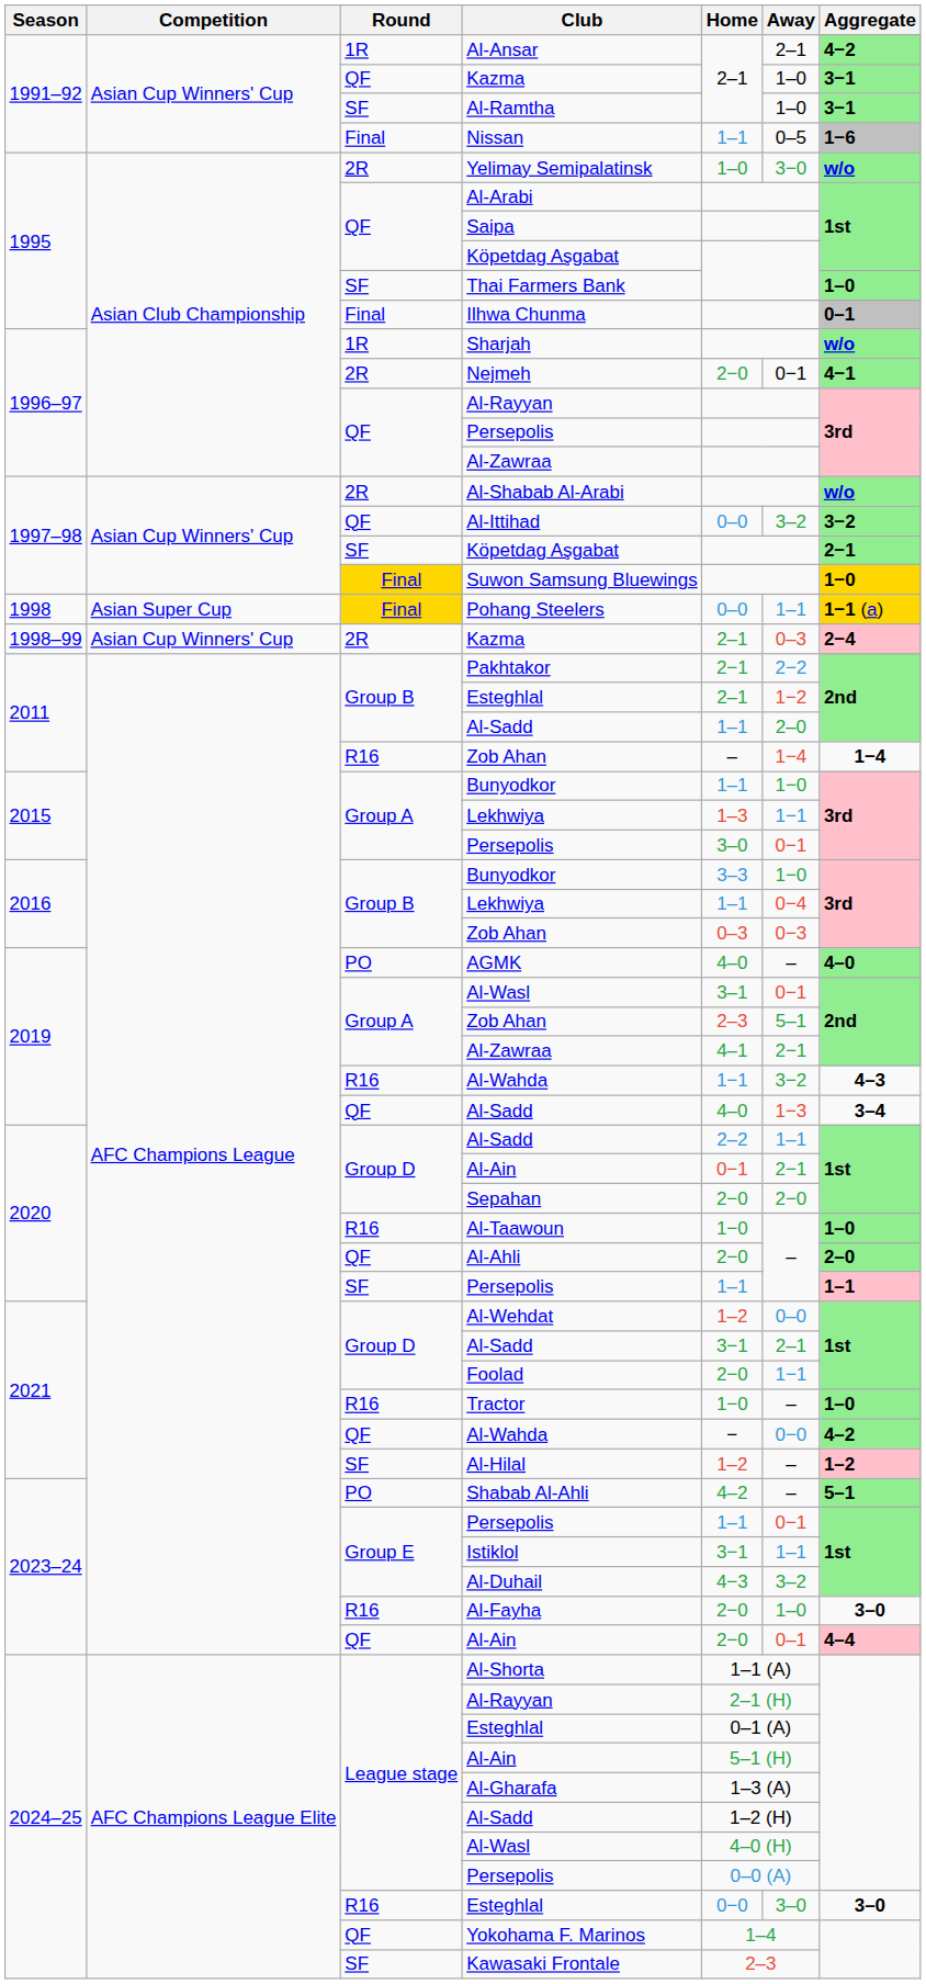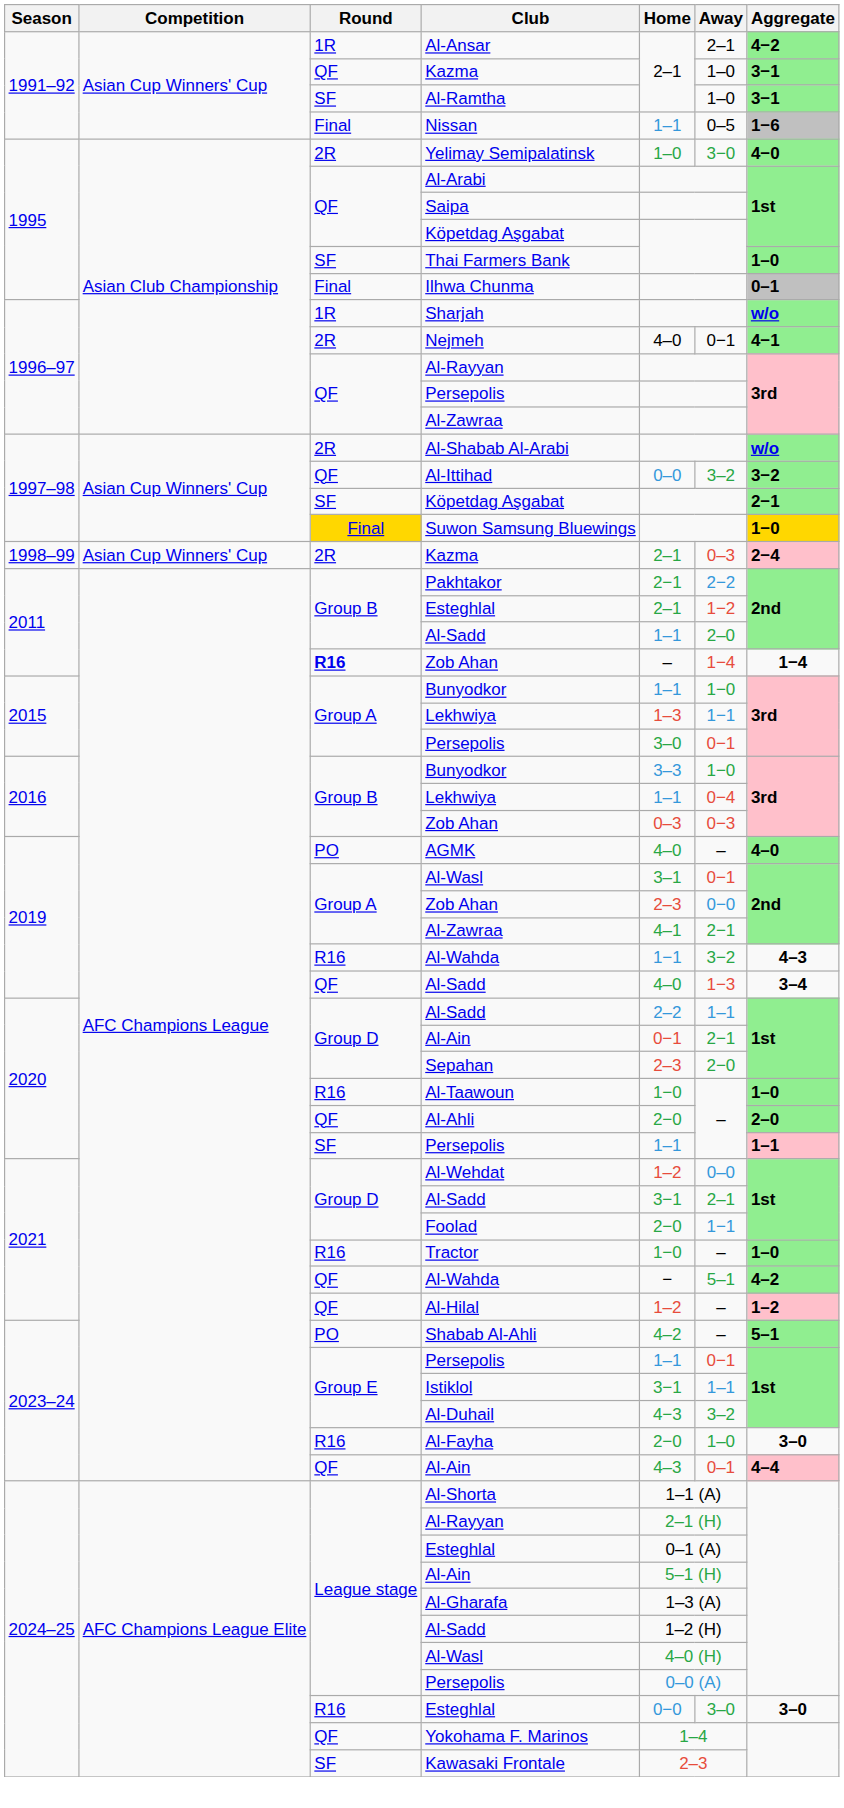 <table class="wikitable mw-collapsible mw-collapsed" align=center cellspacing="0" cellpadding="20" style="border:1px solid #AAAAAA;font-size:90%">
 <tr>
 <th>Season</th>
 <th>Competition</th>
 <th>Round</th>
 <th>Club</th>
 <th>Home</th>
 <th>Away</th>
 <th>Aggregate</th>
 </tr>
 <tr>
 <td rowspan="4"><a href='#'>1991–92</a></td>
 <td rowspan="4"><a href='#'>Asian Cup Winners' Cup</a></td>
 <td rowspan="1"><a href='#'>1R</a></td>
 <td> <a href='#'>Al-Ansar</a></td>
 <td rowspan="3" style="text-align:center;"style="text-align:center; color: #28a745;">2–1</td>
 <td style="text-align:center;"style="text-align:center; color: #28a745;"style="text-align:center; color: #28a745;">2–1</td>
 <td style="background:lightgreen" style="text-align:center;"><strong>4−2</strong></td>
 </tr>
 <tr>
 <td rowspan="1"><a href='#'>QF</a></td>
 <td> <a href='#'>Kazma</a></td>
 <td style="text-align:center;"style="text-align:center; color: #28a745;">1–0</td>
 <td style="background:lightgreen" style="text-align:center;"><strong>3−1</strong></td>
 </tr>
 <tr>
 <td rowspan="1"><a href='#'>SF</a></td>
 <td> <a href='#'>Al-Ramtha</a></td>
 <td style="text-align:center;"style="text-align:center; color: #28a745;">1–0</td>
 <td style="background:lightgreen" style="text-align:center;"><strong>3−1</strong></td>
 </tr>
 <tr>
 <td rowspan="1"><a href='#'>Final</a></td>
 <td> <a href='#'>Nissan</a></td>
 <td style="text-align:center; color: #3498db;">1–1</td>
 <td style="text-align:center;"style="text-align:center; color: #e74c3c;">0–5</td>
 <td style="background:Silver" style="text-align:center;"><strong>1−6</strong></td>
 </tr>
 <tr>
 <td rowspan="6"><a href='#'>1995</a></td>
 <td rowspan="11"><a href='#'>Asian Club Championship</a></td>
 <td rowspan="1"><a href='#'>2R</a></td>
 <td> <a href='#'>Yelimay Semipalatinsk</a></td>
 <td style="text-align:center; color: #28a745;">1–0</td>
 <td style="text-align:center; color: #28a745;">3−0 </td>
-<td style="background:lightgreen" style="text-align:center;"><strong><a href='#'>w/o</a></strong></td>
+<td style="background:lightgreen" style="text-align:center;"><strong>4−0</strong></td>
 </tr>
 <tr>
 <td rowspan="3"><a href='#'>QF</a></td>
 <td> <a href='#'>Al-Arabi</a></td>
 <td colspan="2"><div></div></td>
 <td style="background:lightgreen" style="text-align:center;" rowspan="3"><strong>1st</strong></td>
 </tr>
 <tr>
 <td> <a href='#'>Saipa</a></td>
 <td colspan="2"><div></div></td>
 </tr>
 <tr>
 <td> <a href='#'>Köpetdag Aşgabat</a></td>
 <td colspan="2" rowspan="2"><div></div></td>
 </tr>
 <tr>
 <td rowspan="1"><a href='#'>SF</a></td>
 <td> <a href='#'>Thai Farmers Bank</a></td>
 <td style="background:lightgreen" style="text-align:center;" rowspan="1"><strong>1–0</strong></td>
 </tr>
 <tr>
 <td rowspan="1"><a href='#'>Final</a></td>
 <td> <a href='#'>Ilhwa Chunma</a></td>
 <td colspan="2"><div></div></td>
 <td style="background:Silver" style="text-align:center;" rowspan="1"><strong>0–1</strong></td>
 </tr>
 <tr>
 <td rowspan="5"><a href='#'>1996–97</a></td>
 <td rowspan="1"><a href='#'>1R</a></td>
 <td> <a href='#'>Sharjah</a></td>
 <td colspan="2"><div></div></td>
 <td style="background:lightgreen" style="text-align:center;"><strong><a href='#'>w/o</a></strong></td>
 </tr>
 <tr>
 <td rowspan="1"><a href='#'>2R</a></td>
 <td> <a href='#'>Nejmeh</a></td>
-<td style="text-align:center; color: #28a745;">2−0</td>
+<td style="text-align:center;"style="text-align:center; color: #28a745;">4–0</td>
 <td style="text-align:center;"style="text-align:center; color: #e74c3c;">0−1</td>
 <td style="background:lightgreen" style="text-align:center;"><strong>4−1</strong></td>
 </tr>
 <tr>
 <td rowspan="3"><a href='#'>QF</a></td>
 <td> <a href='#'>Al-Rayyan</a></td>
 <td colspan="2"><div></div></td>
 <td style="background:pink" style="text-align:center;" rowspan="3"><strong>3rd</strong></td>
 </tr>
 <tr>
 <td> <a href='#'>Persepolis</a></td>
 <td colspan="2"><div></div></td>
 </tr>
 <tr>
 <td> <a href='#'>Al-Zawraa</a></td>
 <td colspan="2"><div></div></td>
 </tr>
 <tr>
 <td rowspan="4"><a href='#'>1997–98</a></td>
 <td rowspan="4"><a href='#'>Asian Cup Winners' Cup</a></td>
 <td rowspan="1"><a href='#'>2R</a></td>
 <td> <a href='#'>Al-Shabab Al-Arabi</a></td>
 <td colspan="2"><div></div></td>
 <td style="background:lightgreen" style="text-align:center;"><strong><a href='#'>w/o</a></strong></td>
 </tr>
 <tr>
 <td rowspan="1"><a href='#'>QF</a></td>
 <td> <a href='#'>Al-Ittihad</a></td>
 <td style="text-align:center; color: #3498db;">0–0</td>
 <td style="text-align:center; color: #28a745;">3–2</td>
 <td style="background:lightgreen" style="text-align:center;"><strong>3−2</strong></td>
 </tr>
 <tr>
 <td rowspan="1"><a href='#'>SF</a></td>
 <td> <a href='#'>Köpetdag Aşgabat</a></td>
 <td colspan="2"><div></div></td>
 <td style="background:lightgreen" style="text-align:center;"><strong>2−1</strong></td>
 </tr>
 <tr>
 <td rowspan="1"style="text-align:center; background:gold;"><a href='#'>Final</a></td>
 <td> <a href='#'>Suwon Samsung Bluewings</a></td>
 <td colspan="2"><div></div></td>
 <td style="background:Gold" style="text-align:center;"><strong>1−0</strong></td>
 </tr>
 <tr>
-<td><a href='#'>1998</a></td>
-<td rowspan="1"><a href='#'>Asian Super Cup</a></td>
-<td rowspan="1"style="text-align:center; background:gold;"><a href='#'>Final</a></td>
-<td> <a href='#'>Pohang Steelers</a></td>
-<td style="text-align:center; color: #3498db;">0–0</td>
-<td style="text-align:center; color: #3498db;">1–1</td>
-<td style="background:Gold" style="text-align:center;"><strong>1−1</strong> (<a href='#'>a</a>)</td>
-</tr>
-<tr>
 <td rowspan="1"><a href='#'>1998–99</a></td>
 <td rowspan="1"><a href='#'>Asian Cup Winners' Cup</a></td>
 <td rowspan="1"><a href='#'>2R</a></td>
 <td> <a href='#'>Kazma</a></td>
 <td style="text-align:center; color: #28a745;">2–1</td>
 <td style="text-align:center; color: #e74c3c;">0–3</td>
 <td style="background:pink" style="text-align:center;"><strong>2−4</strong></td>
 </tr>
 <tr>
 <td rowspan="4"><a href='#'>2011</a></td>
 <td rowspan="34"><a href='#'>AFC Champions League</a></td>
 <td rowspan="3"><a href='#'>Group B</a></td>
 <td> <a href='#'>Pakhtakor</a></td>
 <td style="text-align:center; color: #28a745;">2−1</td>
 <td style="text-align:center; color: #3498db;">2−2</td>
 <td style="background:lightgreen" style="text-align:center;" rowspan="3"><strong>2nd</strong></td>
 </tr>
 <tr>
 <td> <a href='#'>Esteghlal</a></td>
 <td style="text-align:center; color: #28a745;">2–1</td>
 <td style="text-align:center; color: #e74c3c;">1−2</td>
 </tr>
 <tr>
 <td> <a href='#'>Al-Sadd</a></td>
 <td style="text-align:center; color: #3498db;">1–1</td>
 <td style="text-align:center; color: #28a745;">2–0</td>
 </tr>
 <tr>
-<td rowspan="1"><a href='#'>R16</a></td>
+<td rowspan="1"><strong><a href='#'>R16</a></strong></td>
 <td> <a href='#'>Zob Ahan</a></td>
 <td style="text-align:center;">–</td>
 <td style="text-align:center; color: #e74c3c;">1−4</td>
 <td style="text-align:center;"><strong>1−4</strong></td>
 </tr>
 <tr>
 <td rowspan="3"><a href='#'>2015</a></td>
 <td rowspan="3"><a href='#'>Group A</a></td>
 <td> <a href='#'>Bunyodkor</a></td>
 <td style="text-align:center; color: #3498db;">1–1</td>
 <td style="text-align:center; color: #28a745;">1−0</td>
 <td style="background:pink" style="text-align:center;" rowspan="3"><strong>3rd</strong></td>
 </tr>
 <tr>
 <td> <a href='#'>Lekhwiya</a></td>
 <td style="text-align:center; color: #e74c3c;">1–3</td>
 <td style="text-align:center; color: #3498db;">1−1</td>
 </tr>
 <tr>
 <td> <a href='#'>Persepolis</a></td>
 <td style="text-align:center; color: #28a745;">3–0</td>
 <td style="text-align:center; color: #e74c3c;">0−1</td>
 </tr>
 <tr>
 <td rowspan="3"><a href='#'>2016</a></td>
 <td rowspan="3"><a href='#'>Group B</a></td>
 <td> <a href='#'>Bunyodkor</a></td>
 <td style="text-align:center; color: #3498db;">3–3</td>
 <td style="text-align:center; color: #28a745;">1−0</td>
 <td style="background:pink" style="text-align:center;" rowspan="3"><strong>3rd</strong></td>
 </tr>
 <tr>
 <td> <a href='#'>Lekhwiya</a></td>
 <td style="text-align:center; color: #3498db;">1–1</td>
 <td style="text-align:center; color: #e74c3c;">0−4</td>
 </tr>
 <tr>
 <td> <a href='#'>Zob Ahan</a></td>
 <td style="text-align:center; color: #e74c3c;">0–3</td>
 <td style="text-align:center; color: #e74c3c;">0−3</td>
 </tr>
 <tr>
 <td rowspan="6"><a href='#'>2019</a></td>
 <td rowspan="1"><a href='#'>PO</a></td>
 <td> <a href='#'>AGMK</a></td>
 <td style="text-align:center; color: #28a745;">4–0</td>
 <td style="text-align:center;">–</td>
 <td style="background:lightgreen" style="text-align:center;"><strong>4–0</strong></td>
 </tr>
 <tr>
 <td rowspan="3"><a href='#'>Group A</a></td>
 <td> <a href='#'>Al-Wasl</a></td>
 <td style="text-align:center; color: #28a745;">3–1</td>
 <td style="text-align:center; color: #e74c3c;">0−1</td>
 <td style="background:lightgreen" style="text-align:center;" rowspan="3"><strong>2nd</strong></td>
 </tr>
 <tr>
 <td> <a href='#'>Zob Ahan</a></td>
 <td style="text-align:center; color: #e74c3c;">2–3</td>
-<td style="text-align:center; color: #28a745;">5–1</td>
+<td style="text-align:center; color: #3498db;">0−0</td>
 </tr>
 <tr>
 <td> <a href='#'>Al-Zawraa</a></td>
 <td style="text-align:center; color: #28a745;">4–1</td>
 <td style="text-align:center; color: #28a745;">2−1</td>
 </tr>
 <tr>
 <td rowspan="1"><a href='#'>R16</a></td>
 <td> <a href='#'>Al-Wahda</a></td>
 <td style="text-align:center; color: #3498db;">1−1</td>
 <td style="text-align:center; color: #28a745;">3−2</td>
 <td style="text-align:center;"><strong>4–3</strong></td>
 </tr>
 <tr>
 <td rowspan="1"><a href='#'>QF</a></td>
 <td> <a href='#'>Al-Sadd</a></td>
 <td style="text-align:center; color: #28a745;">4–0</td>
 <td style="text-align:center; color: #e74c3c;">1−3</td>
 <td style="text-align:center;"><strong>3–4</strong></td>
 </tr>
 <tr>
 <td rowspan="6"><a href='#'>2020</a></td>
 <td rowspan="3"><a href='#'>Group D</a></td>
 <td> <a href='#'>Al-Sadd</a></td>
 <td style="text-align:center; color: #3498db;">2–2</td>
 <td style="text-align:center; color: #3498db;">1–1</td>
 <td style="background:lightgreen" style="text-align:center;" rowspan="3"><strong>1st</strong></td>
 </tr>
 <tr>
 <td> <a href='#'>Al-Ain</a></td>
 <td style="text-align:center; color: #e74c3c;">0−1</td>
 <td style="text-align:center; color: #28a745;">2−1</td>
 </tr>
 <tr>
 <td> <a href='#'>Sepahan</a></td>
-<td style="text-align:center; color: #28a745;">2−0</td>
+<td style="text-align:center; color: #e74c3c;">2–3</td>
 <td style="text-align:center; color: #28a745;">2−0</td>
 </tr>
 <tr>
 <td rowspan="1"><a href='#'>R16</a></td>
 <td> <a href='#'>Al-Taawoun</a></td>
 <td style="text-align:center; color: #28a745;">1−0</td>
 <td rowspan="3" style="text-align:center;">–</td>
 <td style="background:lightgreen" style="text-align:center;"><strong>1–0</strong></td>
 </tr>
 <tr>
 <td rowspan="1"><a href='#'>QF</a></td>
 <td> <a href='#'>Al-Ahli</a></td>
 <td style="text-align:center; color: #28a745;">2−0</td>
 <td style="background:lightgreen" style="text-align:center;"><strong>2–0</strong></td>
 </tr>
 <tr>
 <td rowspan="1"><a href='#'>SF</a></td>
 <td> <a href='#'>Persepolis</a></td>
 <td style="text-align:center; color: #3498db;">1–1 </td>
 <td style="background:pink" style="text-align:center;"><strong>1–1 </strong></td>
 </tr>
 <tr>
 <td rowspan="6"><a href='#'>2021</a></td>
 <td rowspan="3"><a href='#'>Group D</a></td>
 <td> <a href='#'>Al-Wehdat</a></td>
 <td style="text-align:center; color: #e74c3c;">1–2</td>
 <td style="text-align:center; color: #3498db;">0–0</td>
 <td style="background:lightgreen" style="text-align:center;" rowspan="3"><strong>1st</strong></td>
 </tr>
 <tr>
 <td> <a href='#'>Al-Sadd</a></td>
 <td style="text-align:center; color: #28a745;">3−1</td>
 <td style="text-align:center; color: #28a745;">2–1</td>
 </tr>
 <tr>
 <td> <a href='#'>Foolad</a></td>
 <td style="text-align:center; color: #28a745;">2−0</td>
 <td style="text-align:center; color: #3498db;">1−1</td>
 </tr>
 <tr>
 <td rowspan="1"><a href='#'>R16</a></td>
 <td> <a href='#'>Tractor</a></td>
 <td style="text-align:center; color: #28a745;">1−0</td>
 <td style="text-align:center;">–</td>
 <td style="background:lightgreen" style="text-align:center;"><strong>1–0</strong></td>
 </tr>
 <tr>
 <td rowspan="1"><a href='#'>QF</a></td>
 <td> <a href='#'>Al-Wahda</a></td>
 <td style="text-align:center;">−</td>
-<td style="text-align:center; color: #3498db;">0−0</td>
+<td style="text-align:center; color: #28a745;">5–1</td>
 <td style="background:lightgreen" style="text-align:center;" rowspan="1"><strong>4–2</strong></td>
 </tr>
 <tr>
-<td rowspan="1"><a href='#'>SF</a></td>
+<td rowspan="1"><a href='#'>QF</a></td>
 <td> <a href='#'>Al-Hilal</a></td>
 <td style="text-align:center; color: #e74c3c;">1–2</td>
 <td style="text-align:center;">–</td>
 <td style="background:pink" style="text-align:center;"><strong>1–2</strong></td>
 </tr>
 <tr>
 <td rowspan="6"><a href='#'>2023–24</a></td>
 <td rowspan="1"><a href='#'>PO</a></td>
 <td> <a href='#'>Shabab Al-Ahli</a></td>
 <td style="text-align:center; color: #28a745;">4–2</td>
 <td style="text-align:center;">–</td>
 <td style="background:lightgreen" style="text-align:center;"><strong>5–1</strong></td>
 </tr>
 <tr>
 <td rowspan="3"><a href='#'>Group E</a></td>
 <td> <a href='#'>Persepolis</a></td>
 <td style="text-align:center; color: #3498db;">1–1</td>
 <td style="text-align:center; color: #e74c3c;">0−1</td>
 <td style="background:lightgreen" style="text-align:center;" rowspan="3"><strong>1st</strong></td>
 </tr>
 <tr>
 <td> <a href='#'>Istiklol</a></td>
 <td style="text-align:center; color: #28a745;">3−1</td>
 <td style="text-align:center; color: #3498db;">1–1</td>
 </tr>
 <tr>
 <td> <a href='#'>Al-Duhail</a></td>
 <td style="text-align:center; color: #28a745;">4−3</td>
 <td style="text-align:center; color: #28a745;">3–2</td>
 </tr>
 <tr>
 <td rowspan="1"><a href='#'>R16</a></td>
 <td> <a href='#'>Al-Fayha</a></td>
 <td style="text-align:center; color: #28a745;">2−0</td>
 <td style="text-align:center; color: #28a745;">1–0</td>
 <td style="text-align:center;"><strong>3–0</strong></td>
 </tr>
 <tr>
 <td rowspan="1"><a href='#'>QF</a></td>
 <td> <a href='#'>Al-Ain</a></td>
-<td style="text-align:center; color: #28a745;">2−0</td>
+<td style="text-align:center; color: #28a745;">4–3</td>
 <td style="text-align:center; color: #e74c3c;">0–1</td>
 <td style="background:pink" style="text-align:center;"><strong>4–4 </strong></td>
 </tr>
 <tr>
 <td rowspan="11"><a href='#'>2024–25</a></td>
 <td rowspan="11"><a href='#'>AFC Champions League Elite</a></td>
 <td rowspan="8"><a href='#'>League stage</a></td>
 <td> <a href='#'>Al-Shorta</a></td>
 <td colspan="2" style="text-align:center;" style="text-align:center; color: #3498db;">1–1 (A)</td>
 </tr>
 <tr>
 <td> <a href='#'>Al-Rayyan</a></td>
 <td colspan="2" style="text-align:center; color: #28a745;">2–1 (H)</td>
 </tr>
 <tr>
 <td> <a href='#'>Esteghlal</a></td>
 <td colspan="2" style="text-align:center;"style="text-align:center; color: #28a745;">0–1 (A)</td>
 </tr>
 <tr>
 <td> <a href='#'>Al-Ain</a></td>
 <td colspan="2" style="text-align:center; color: #28a745;">5–1 (H)</td>
 </tr>
 <tr>
 <td> <a href='#'>Al-Gharafa</a></td>
 <td colspan="2" style="text-align:center;" style="text-align:center; color: #28a745;">1–3 (A)</td>
 </tr>
 <tr>
 <td> <a href='#'>Al-Sadd</a></td>
 <td colspan="2" style="text-align:center;"style="text-align:center; color: #e74c3c;">1–2 (H)</td>
 </tr>
 <tr>
 <td> <a href='#'>Al-Wasl</a></td>
 <td colspan="2" style="text-align:center; color: #28a745;">4–0 (H)</td>
 </tr>
 <tr>
 <td> <a href='#'>Persepolis</a></td>
 <td colspan="2" style="text-align:center; color: #3498db;">0–0 (A)</td>
 </tr>
 <tr>
 <td rowspan="1"><a href='#'>R16</a></td>
 <td> <a href='#'>Esteghlal</a></td>
 <td style="text-align:center; color: #3498db;">0−0</td>
 <td style="text-align:center; color: #28a745;">3–0</td>
 <td style="text-align:center;"><strong>3–0</strong></td>
 </tr>
 <tr>
 <td rowspan="1"><a href='#'>QF</a></td>
 <td> <a href='#'>Yokohama F. Marinos</a></td>
 <td colspan="2" style="text-align:center; color: #28a745;">1–4</td>
 </tr>
 <tr>
 <td rowspan="1"><a href='#'>SF</a></td>
 <td> <a href='#'>Kawasaki Frontale</a></td>
 <td colspan="2" style="text-align:center; color: #e74c3c;">2–3</td>
 </tr>
 </table>
